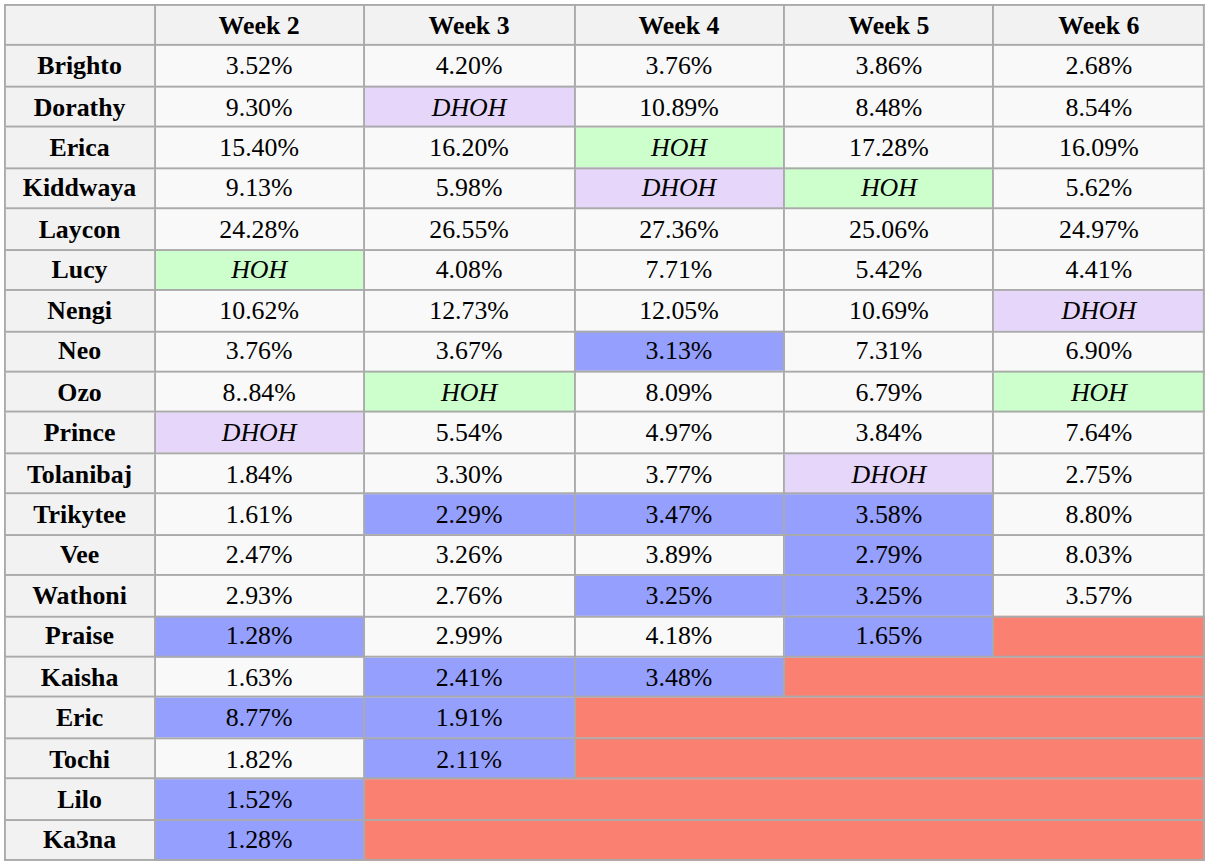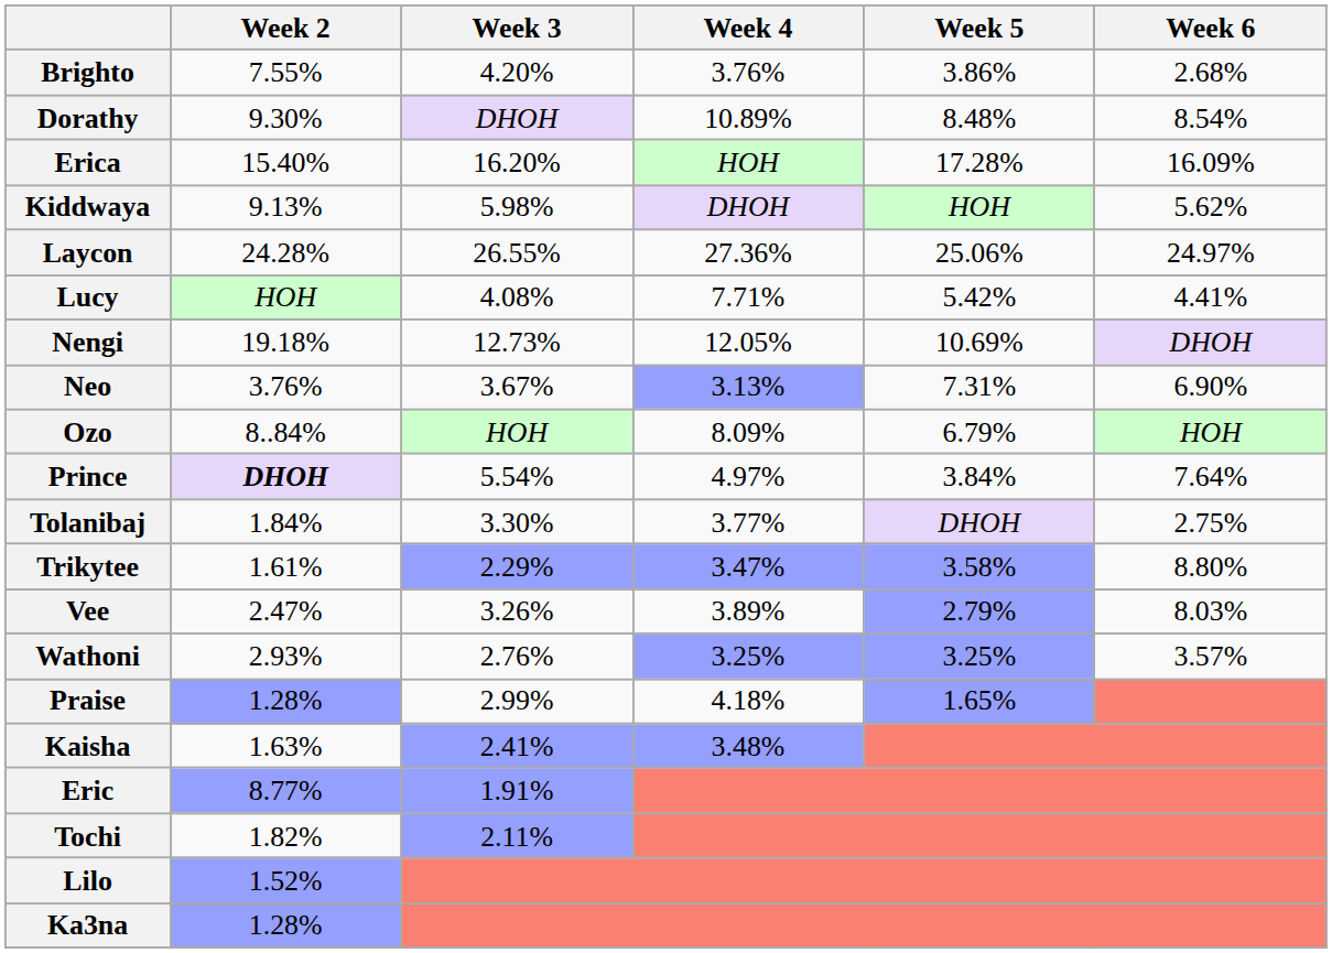 <table class="wikitable" style="text-align:center; width:50%; font-size:85%; line-height:15px;">
 <tr>
 <th style="width:1%;"></th>
 <th style="width:5%;">Week 2</th>
 <th style="width:5%;">Week 3</th>
 <th style="width:5%;">Week 4</th>
 <th style="width:5%;">Week 5</th>
 <th style="width:5%;">Week 6</th>
 </tr>
 <tr>
 <th>Brighto</th>
-<td>3.52%</td>
+<td>7.55%</td>
 <td>4.20%</td>
 <td>3.76%</td>
 <td>3.86%</td>
 <td>2.68%</td>
 </tr>
 <tr>
 <th>Dorathy</th>
 <td>9.30%</td>
 <td style="background:#E6D6FA;"><em>DHOH</em></td>
 <td>10.89%</td>
 <td>8.48%</td>
 <td>8.54%</td>
 </tr>
 <tr>
 <th>Erica</th>
 <td>15.40%</td>
 <td>16.20%</td>
 <td style="background:#cfc;"><em>HOH</em></td>
 <td>17.28%</td>
 <td>16.09%</td>
 </tr>
 <tr>
 <th>Kiddwaya</th>
 <td>9.13%</td>
 <td>5.98%</td>
 <td style="background:#E6D6FA;"><em>DHOH</em></td>
 <td style="background:#cfc;"><em>HOH</em></td>
 <td>5.62%</td>
 </tr>
 <tr>
 <th>Laycon</th>
 <td>24.28%</td>
 <td>26.55%</td>
 <td>27.36%</td>
 <td>25.06%</td>
 <td>24.97%</td>
 </tr>
 <tr>
 <th>Lucy</th>
 <td style="background:#CFC;"><em>HOH</em></td>
 <td>4.08%</td>
 <td>7.71%</td>
 <td>5.42%</td>
 <td>4.41%</td>
 </tr>
 <tr>
 <th>Nengi</th>
-<td>10.62%</td>
+<td>19.18%</td>
 <td>12.73%</td>
 <td>12.05%</td>
 <td>10.69%</td>
 <td style="background:#E6D6FA;"><em>DHOH</em></td>
 </tr>
 <tr>
 <th>Neo</th>
 <td>3.76%</td>
 <td>3.67%</td>
 <td style="background:#959ffd;">3.13%</td>
 <td>7.31%</td>
 <td>6.90%</td>
 </tr>
 <tr>
 <th>Ozo</th>
 <td>8..84%</td>
 <td style="background:#cfc;"><em>HOH</em></td>
 <td>8.09%</td>
 <td>6.79%</td>
 <td style="background:#cfc;"><em>HOH</em></td>
 </tr>
 <tr>
 <th>Prince</th>
-<td style="background:#E6D6FA;"><em>DHOH</em></td>
+<td style="background:#E6D6FA;"><strong><em>DHOH</em></strong></td>
 <td>5.54%</td>
 <td>4.97%</td>
 <td>3.84%</td>
 <td>7.64%</td>
 </tr>
 <tr>
 <th>Tolanibaj</th>
 <td>1.84%</td>
 <td>3.30%</td>
 <td>3.77%</td>
 <td style="background:#E6D6FA;"><em>DHOH</em></td>
 <td>2.75%</td>
 </tr>
 <tr>
 <th>Trikytee</th>
 <td>1.61%</td>
 <td style="background:#959ffd">2.29%</td>
 <td style="background:#959ffd;">3.47%</td>
 <td style="background:#959ffd;">3.58%</td>
 <td>8.80%</td>
 </tr>
 <tr>
 <th>Vee</th>
 <td>2.47%</td>
 <td>3.26%</td>
 <td>3.89%</td>
 <td style="background:#959ffd;">2.79%</td>
 <td>8.03%</td>
 </tr>
 <tr>
 <th>Wathoni</th>
 <td>2.93%</td>
 <td>2.76%</td>
 <td style="background:#959ffd;">3.25%</td>
 <td style="background:#959ffd;">3.25%</td>
 <td>3.57%</td>
 </tr>
 <tr>
 <th>Praise</th>
 <td style="background:#959ffd">1.28%</td>
 <td>2.99%</td>
 <td>4.18%</td>
 <td style="background:#959ffd;">1.65%</td>
 <td style="background:salmon;"></td>
 </tr>
 <tr>
 <th>Kaisha</th>
 <td>1.63%</td>
 <td style="background:#959ffd">2.41%</td>
 <td style="background:#959ffd;">3.48%</td>
 <td colspan="2" style="background:salmon;"></td>
 </tr>
 <tr>
 <th>Eric</th>
 <td style="background:#959ffd">8.77%</td>
 <td style="background:#959ffd">1.91%</td>
 <td colspan="3" style="background:salmon;"></td>
 </tr>
 <tr>
 <th>Tochi</th>
 <td>1.82%</td>
 <td style="background:#959ffd">2.11%</td>
 <td colspan="3" style="background:salmon;"></td>
 </tr>
 <tr>
 <th>Lilo</th>
 <td style="background:#959ffd">1.52%</td>
 <td colspan="4" style="background:salmon;"></td>
 </tr>
 <tr>
 <th>Ka3na</th>
 <td style="background:#959ffd">1.28%</td>
 <td colspan="4" style="background:salmon;"></td>
 </tr>
 </table>
